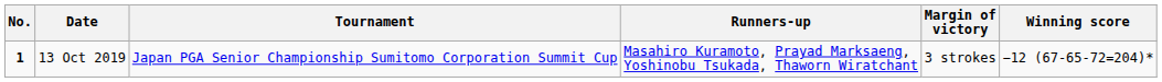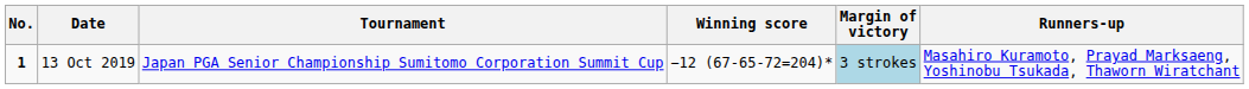 <table class="wikitable" style="font-size:95%;">
 <tr>
 <th>No.</th>
 <th>Date</th>
 <th>Tournament</th>
+<th>Winning score</th>
+<th>Margin of<br>victory</th>
 <th>Runners-up</th>
-<th>Margin of<br>victory</th>
-<th>Winning score</th>
 </tr>
 <tr>
 <td align=center><strong>1</strong></td>
 <td align=right>13 Oct 2019</td>
 <td><a href='#'>Japan PGA Senior Championship Sumitomo Corporation Summit Cup</a></td>
+<td>−12 (67-65-72=204)*</td>
+<td style="background: lightblue;">3 strokes</td>
 <td> <a href='#'>Masahiro Kuramoto</a>,  <a href='#'>Prayad Marksaeng</a>,<br> <a href='#'>Yoshinobu Tsukada</a>,  <a href='#'>Thaworn Wiratchant</a></td>
-<td>3 strokes</td>
-<td>−12 (67-65-72=204)*</td>
 </tr>
 </table>
